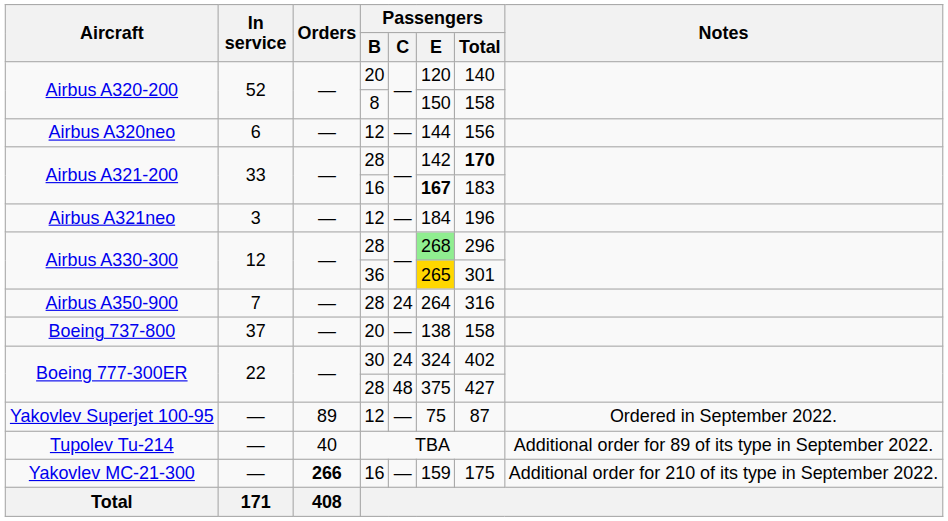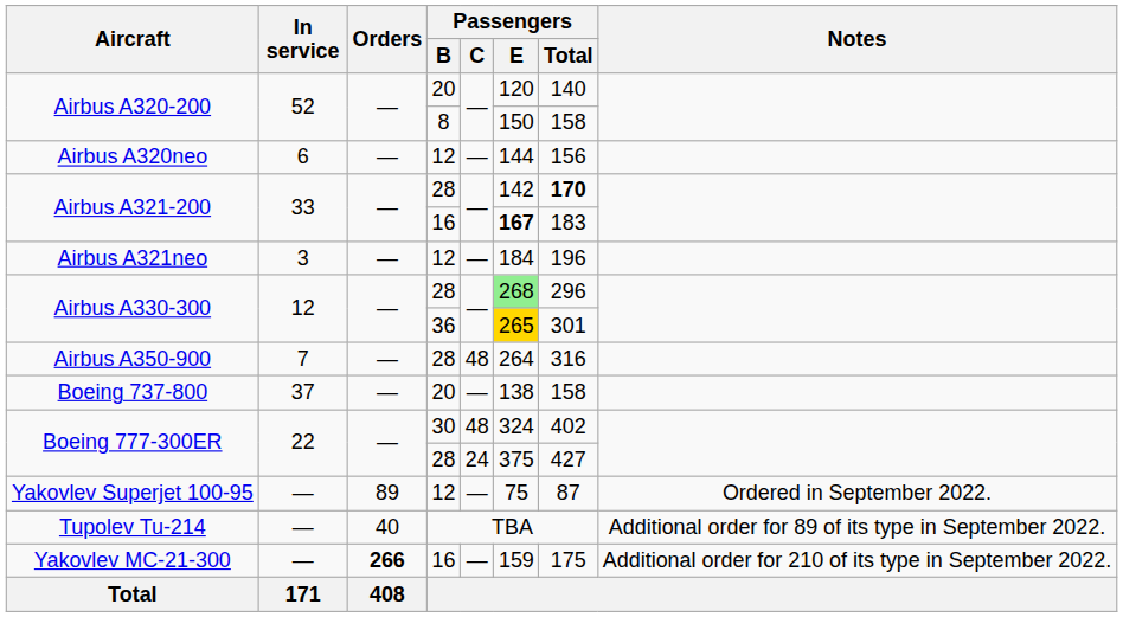 <table class="wikitable" style="border-collapse:collapse;text-align:center;margin:auto;">
 <tr>
 <th rowspan="2">Aircraft</th>
 <th rowspan="2" style="width:60px;">In service</th>
 <th rowspan="2" style="width:50px;">Orders</th>
 <th colspan="4">Passengers</th>
 <th rowspan="2">Notes</th>
 </tr>
 <tr>
 <th><abbr>B</abbr></th>
 <th><abbr>C</abbr></th>
 <th><abbr>E</abbr></th>
 <th>Total</th>
 </tr>
 <tr>
 <td rowspan="2"><a href='#'>Airbus A320-200</a></td>
 <td rowspan="2">52</td>
 <td rowspan="2">—</td>
 <td>20</td>
 <td rowspan="2">—</td>
 <td>120</td>
 <td>140</td>
 <td rowspan="2"></td>
 </tr>
 <tr>
 <td>8</td>
 <td>150</td>
 <td>158</td>
 </tr>
 <tr>
 <td><a href='#'>Airbus A320neo</a></td>
 <td>6</td>
 <td>—</td>
 <td>12</td>
 <td>—</td>
 <td>144</td>
 <td>156</td>
 <td></td>
 </tr>
 <tr>
 <td rowspan="2"><a href='#'>Airbus A321-200</a></td>
 <td rowspan="2">33</td>
 <td rowspan="2">—</td>
 <td>28</td>
 <td rowspan="2">—</td>
 <td>142</td>
 <td><strong>170</strong></td>
 <td rowspan="2"></td>
 </tr>
 <tr>
 <td>16</td>
 <td><strong>167</strong></td>
 <td>183</td>
 </tr>
 <tr>
 <td><a href='#'>Airbus A321neo</a></td>
 <td>3</td>
 <td>—</td>
 <td>12</td>
 <td>—</td>
 <td>184</td>
 <td>196</td>
 <td></td>
 </tr>
 <tr>
 <td rowspan="2"><a href='#'>Airbus A330-300</a></td>
 <td rowspan="2">12</td>
 <td rowspan="2">—</td>
 <td>28</td>
 <td rowspan="2">—</td>
 <td style="background: lightgreen;">268</td>
 <td>296</td>
 <td rowspan="2"></td>
 </tr>
 <tr>
 <td>36</td>
 <td style="background: gold;">265</td>
 <td>301</td>
 </tr>
 <tr>
 <td><a href='#'>Airbus A350-900</a></td>
 <td>7</td>
 <td>—</td>
 <td>28</td>
-<td>24</td>
+<td>48</td>
 <td>264</td>
 <td>316</td>
 <td></td>
 </tr>
 <tr>
 <td><a href='#'>Boeing 737-800</a></td>
 <td>37</td>
 <td>—</td>
 <td>20</td>
 <td>—</td>
 <td>138</td>
 <td>158</td>
 <td></td>
 </tr>
 <tr>
 <td rowspan="2"><a href='#'>Boeing 777-300ER</a></td>
 <td rowspan="2">22</td>
 <td rowspan="2">—</td>
 <td>30</td>
-<td>24</td>
+<td>48</td>
 <td>324</td>
 <td>402</td>
 <td rowspan="2"></td>
 </tr>
 <tr>
 <td>28</td>
-<td>48</td>
+<td>24</td>
 <td>375</td>
 <td>427</td>
 </tr>
 <tr>
 <td><a href='#'>Yakovlev Superjet 100-95</a></td>
 <td>—</td>
 <td>89</td>
 <td>12</td>
 <td>—</td>
 <td>75</td>
 <td>87</td>
 <td>Ordered in September 2022.</td>
 </tr>
 <tr>
 <td><a href='#'>Tupolev Tu-214</a></td>
 <td>—</td>
 <td>40</td>
 <td colspan="4"><abbr>TBA</abbr></td>
 <td>Additional order for 89 of its type in September 2022.<br></td>
 </tr>
 <tr>
 <td><a href='#'>Yakovlev MC-21-300</a></td>
 <td>—</td>
 <td><strong>266</strong></td>
 <td>16</td>
 <td>—</td>
 <td>159</td>
 <td>175</td>
 <td>Additional order for 210 of its type in September 2022.<br></td>
 </tr>
 <tr>
 <th>Total</th>
 <th>171</th>
 <th>408</th>
 <th colspan="5"></th>
 </tr>
 </table>
